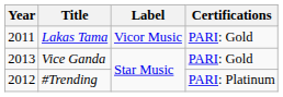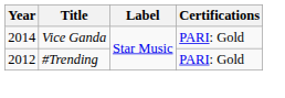 <table class="wikitable">
 <tr>
 <th><strong>Year</strong></th>
 <th><strong>Title</strong></th>
 <th><strong>Label</strong></th>
 <th><strong>Certifications</strong></th>
 </tr>
 <tr>
-<td>2011</td>
-<td><em><a href='#'>Lakas Tama</a></em></td>
-<td><a href='#'>Vicor Music</a></td>
-<td><a href='#'>PARI</a>: Gold </td>
-</tr>
-<tr>
-<td>2013</td>
+<td>2014</td>
 <td><em>Vice Ganda</em></td>
 <td rowspan="2"><a href='#'>Star Music</a></td>
 <td><a href='#'>PARI</a>: Gold </td>
 </tr>
 <tr>
 <td>2012</td>
 <td><em>#Trending</em></td>
-<td><a href='#'>PARI</a>: Platinum</td>
+<td><a href='#'>PARI</a>: Gold </td>
 </tr>
 </table>
